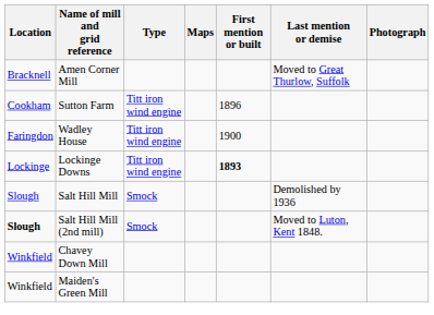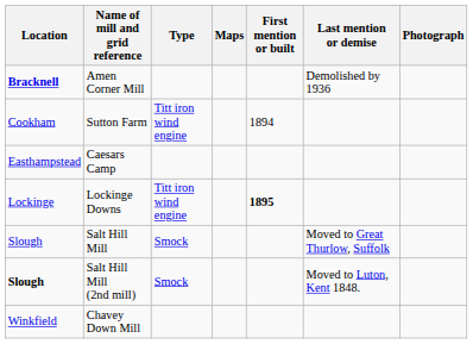 <table class="wikitable">
 <tr>
 <th>Location</th>
 <th>Name of mill and<br>grid reference</th>
 <th>Type</th>
 <th>Maps</th>
 <th>First mention<br>or built</th>
 <th>Last mention<br> or demise</th>
 <th>Photograph</th>
 </tr>
 <tr>
-<td><a href='#'>Bracknell</a></td>
+<td><strong><a href='#'>Bracknell</a></strong></td>
 <td>Amen Corner Mill</td>
 <td></td>
 <td></td>
 <td></td>
-<td>Moved to <a href='#'>Great Thurlow</a>, <a href='#'>Suffolk</a></td>
+<td>Demolished by 1936</td>
 <td></td>
 </tr>
 <tr>
 <td><a href='#'>Cookham</a></td>
 <td>Sutton Farm</td>
 <td><a href='#'>Titt iron wind engine</a></td>
 <td></td>
-<td>1896</td>
+<td>1894</td>
 <td></td>
 <td></td>
 </tr>
 <tr>
-<td><a href='#'>Faringdon</a></td>
-<td>Wadley House</td>
-<td><a href='#'>Titt iron wind engine</a></td>
+<td><a href='#'>Easthampstead</a></td>
+<td>Caesars Camp</td>
 <td></td>
-<td>1900</td>
+<td></td>
+<td></td>
 <td></td>
 <td></td>
 </tr>
 <tr>
 <td><a href='#'>Lockinge</a></td>
 <td>Lockinge Downs</td>
 <td><a href='#'>Titt iron wind engine</a></td>
 <td></td>
-<td><strong>1893</strong></td>
+<td><strong>1895</strong></td>
 <td></td>
 <td></td>
 </tr>
 <tr>
 <td><a href='#'>Slough</a></td>
 <td>Salt Hill Mill</td>
 <td><a href='#'>Smock</a></td>
 <td></td>
 <td></td>
-<td>Demolished by 1936</td>
+<td>Moved to <a href='#'>Great Thurlow</a>, <a href='#'>Suffolk</a></td>
 <td></td>
 </tr>
 <tr>
 <td><strong>Slough</strong></td>
 <td>Salt Hill Mill<br>(2nd mill)</td>
 <td><a href='#'>Smock</a></td>
 <td></td>
 <td></td>
 <td>Moved to <a href='#'>Luton</a>, <a href='#'>Kent</a> 1848.</td>
 <td></td>
 </tr>
 <tr>
 <td><a href='#'>Winkfield</a></td>
 <td>Chavey Down Mill</td>
 <td></td>
 <td></td>
 <td></td>
 <td></td>
 <td></td>
 </tr>
-<tr>
-<td>Winkfield</td>
-<td>Maiden's Green Mill</td>
-<td></td>
-<td></td>
-<td></td>
-<td></td>
-<td></td>
-</tr>
 </table>
